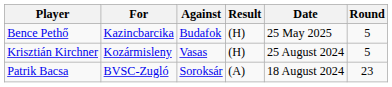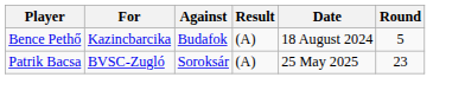 <table class="wikitable sortable">
 <tr>
 <th>Player</th>
 <th>For</th>
 <th>Against</th>
 <th>Result</th>
 <th>Date</th>
 <th>Round</th>
 </tr>
 <tr>
 <td> <a href='#'>Bence Pethő</a></td>
 <td><a href='#'>Kazincbarcika</a></td>
 <td><a href='#'>Budafok</a></td>
-<td> (H)</td>
-<td>25 May 2025</td>
-<td align="center">5</td>
-</tr>
-<tr>
-<td> <a href='#'>Krisztián Kirchner</a></td>
-<td><a href='#'>Kozármisleny</a></td>
-<td><a href='#'>Vasas</a></td>
-<td> (H)</td>
-<td>25 August 2024</td>
+<td> (A)</td>
+<td>18 August 2024</td>
 <td align="center">5</td>
 </tr>
 <tr>
 <td> <a href='#'>Patrik Bacsa</a></td>
 <td><a href='#'>BVSC-Zugló</a></td>
 <td><a href='#'>Soroksár</a></td>
 <td> (A)</td>
-<td>18 August 2024</td>
+<td>25 May 2025</td>
 <td align="center">23</td>
 </tr>
 </table>
